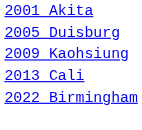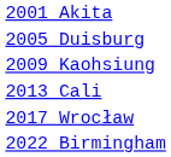 <table>
 <tr>
 <td><a href='#'>2001 Akita</a></td>
 <td></td>
 <td></td>
 <td></td>
 </tr>
 <tr>
 <td><a href='#'>2005 Duisburg</a></td>
 <td></td>
 <td></td>
 <td></td>
 </tr>
 <tr>
 <td><a href='#'>2009 Kaohsiung</a></td>
 <td></td>
 <td></td>
 <td></td>
 </tr>
 <tr>
 <td><a href='#'>2013 Cali</a></td>
 <td></td>
 <td></td>
 <td></td>
 </tr>
 <tr>
+<td><a href='#'>2017 Wrocław</a></td>
+<td></td>
+<td></td>
+<td></td>
+</tr>
+<tr>
 <td><a href='#'>2022 Birmingham</a></td>
 <td></td>
 <td></td>
 <td></td>
 </tr>
 </table>
